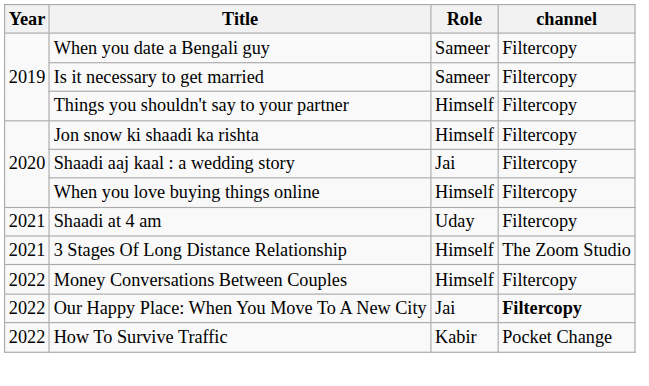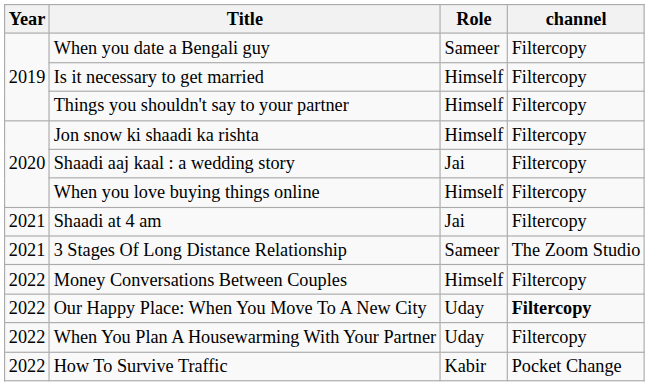 <table class="wikitable" style="text-align:left">
 <tr>
 <th>Year</th>
 <th>Title</th>
 <th>Role</th>
 <th>channel</th>
 </tr>
 <tr>
 <td rowspan="3">2019</td>
 <td>When you date a Bengali guy</td>
 <td>Sameer</td>
 <td>Filtercopy</td>
 </tr>
 <tr>
 <td>Is it necessary to get married</td>
-<td>Sameer</td>
+<td>Himself</td>
 <td>Filtercopy</td>
 </tr>
 <tr>
 <td>Things you shouldn't say to your partner</td>
 <td>Himself</td>
 <td>Filtercopy</td>
 </tr>
 <tr>
 <td rowspan=3>2020</td>
 <td>Jon snow ki shaadi ka rishta</td>
 <td>Himself</td>
 <td>Filtercopy</td>
 </tr>
 <tr>
 <td>Shaadi aaj kaal : a wedding story</td>
 <td>Jai</td>
 <td>Filtercopy</td>
 </tr>
 <tr>
 <td>When you love buying things online</td>
 <td>Himself</td>
 <td>Filtercopy</td>
 </tr>
 <tr>
 <td>2021</td>
 <td>Shaadi at 4 am</td>
-<td>Uday</td>
+<td>Jai</td>
 <td>Filtercopy</td>
 </tr>
 <tr>
 <td>2021</td>
 <td>3 Stages Of Long Distance Relationship</td>
-<td>Himself</td>
+<td>Sameer</td>
 <td>The Zoom Studio</td>
 </tr>
 <tr>
 <td>2022</td>
 <td>Money Conversations Between Couples</td>
 <td>Himself</td>
 <td>Filtercopy</td>
 </tr>
 <tr>
 <td>2022</td>
 <td>Our Happy Place: When You Move To A New City</td>
-<td>Jai</td>
+<td>Uday</td>
 <td><strong>Filtercopy</strong></td>
+</tr>
+<tr>
+<td>2022</td>
+<td>When You Plan A Housewarming With Your Partner</td>
+<td>Uday</td>
+<td>Filtercopy</td>
 </tr>
 <tr>
 <td>2022</td>
 <td>How To Survive Traffic</td>
 <td>Kabir</td>
 <td>Pocket Change</td>
 </tr>
 </table>
